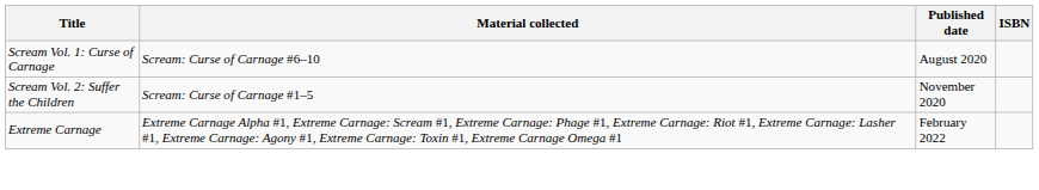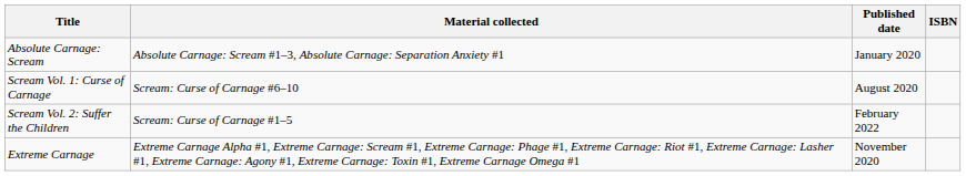 <table class="wikitable">
 <tr>
 <th>Title</th>
 <th>Material collected</th>
 <th>Published date</th>
 <th>ISBN</th>
+</tr>
+<tr>
+<td><em>Absolute Carnage: Scream</em></td>
+<td><em>Absolute Carnage: Scream</em> #1–3, <em>Absolute Carnage: Separation Anxiety</em> #1</td>
+<td>January 2020</td>
+<td></td>
 </tr>
 <tr>
 <td><em>Scream Vol. 1: Curse of Carnage</em></td>
 <td><em>Scream: Curse of Carnage</em> #6–10</td>
 <td>August 2020</td>
 <td></td>
 </tr>
 <tr>
 <td><em>Scream Vol. 2: Suffer the Children</em></td>
 <td><em>Scream: Curse of Carnage</em> #1–5</td>
-<td>November 2020</td>
+<td>February 2022</td>
 <td></td>
 </tr>
 <tr>
 <td><em>Extreme Carnage</em></td>
 <td><em>Extreme Carnage Alpha</em> #1, <em>Extreme Carnage: Scream</em> #1, <em>Extreme Carnage: Phage</em> #1, <em>Extreme Carnage: Riot</em> #1, <em>Extreme Carnage: Lasher</em> #1, <em>Extreme Carnage: Agony</em> #1, <em>Extreme Carnage: Toxin</em> #1, <em>Extreme Carnage Omega</em> #1</td>
-<td>February 2022</td>
+<td>November 2020</td>
 <td></td>
 </tr>
 </table>
